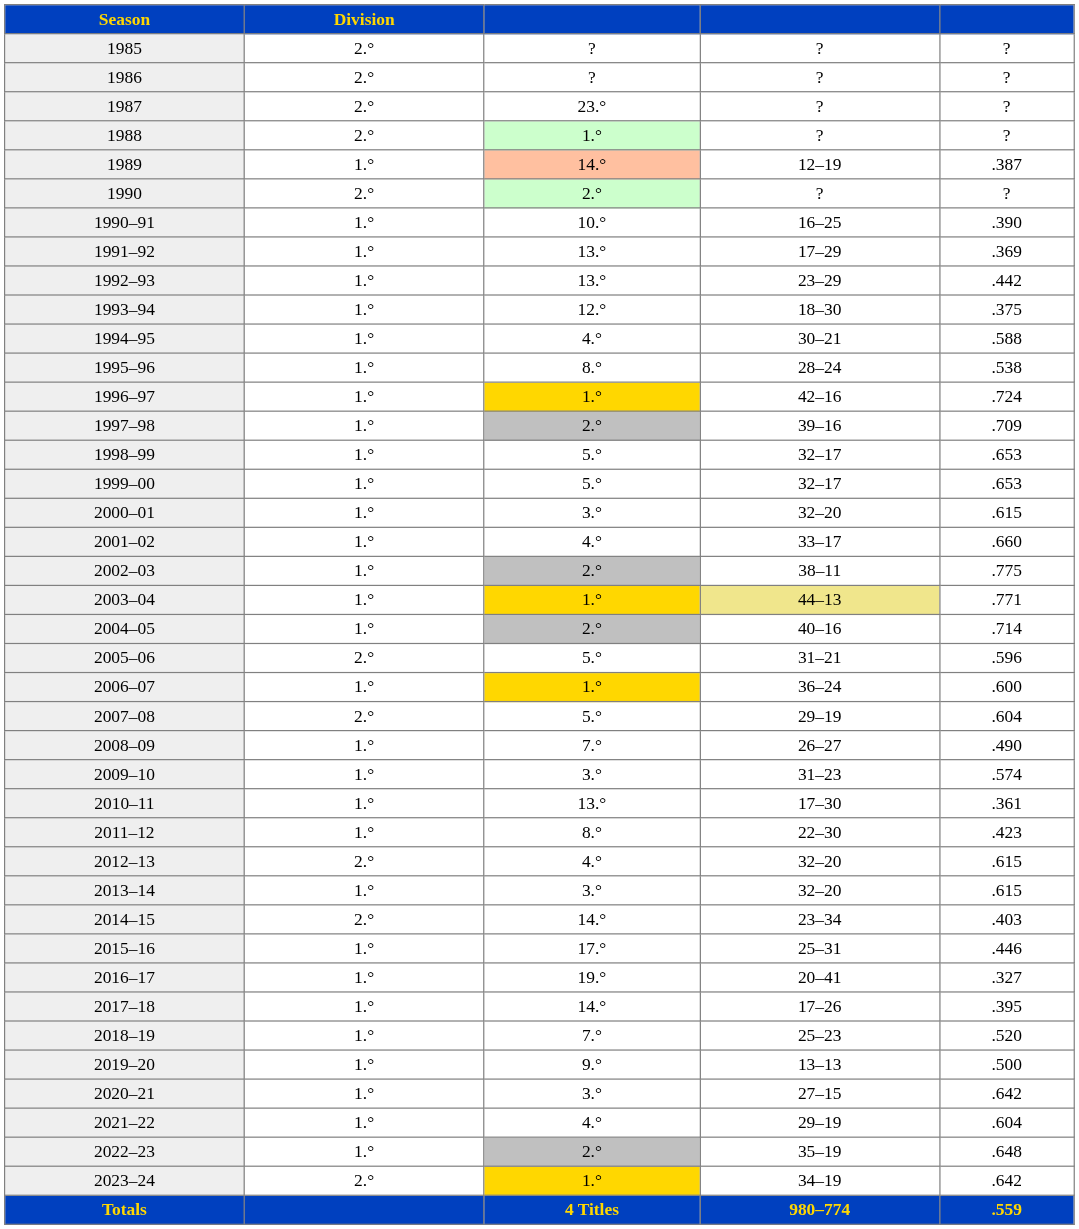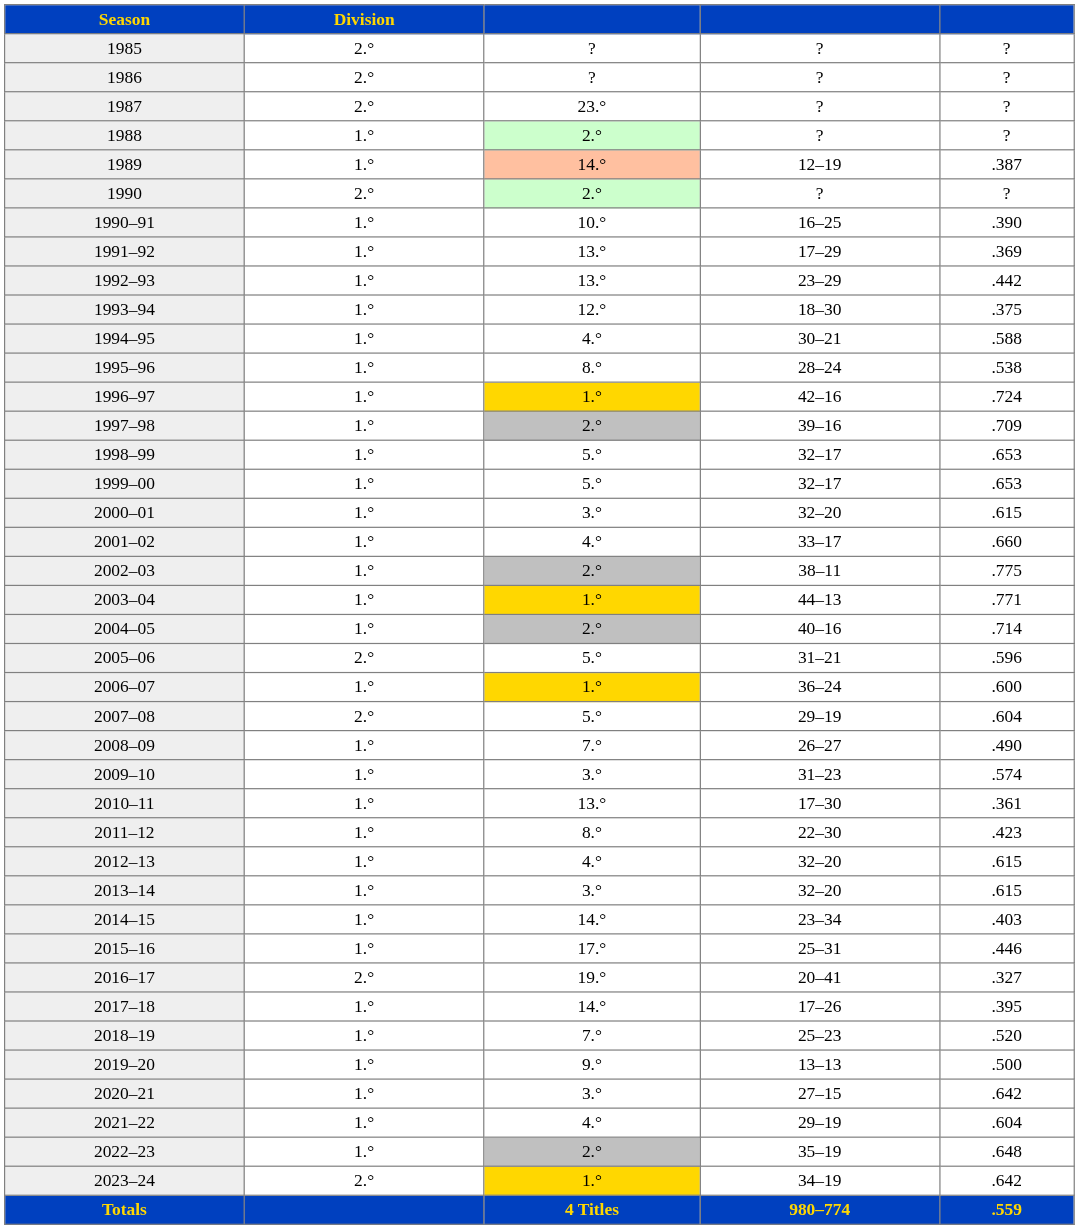 <table class="sortable" border=1 style="border-collapse:collapse; font-size:90%;" cellpadding=3 cellspacing=0 width=70%>
 <tr align=center bgcolor=#0040BF style="color:gold;">
 <th>Season</th>
 <th>Division</th>
 <th></th>
 <th></th>
 <th></th>
 </tr>
 <tr align=center>
 <td bgcolor=#efefef>1985</td>
 <td>2.°</td>
 <td>?</td>
 <td>?</td>
 <td>?</td>
 </tr>
 <tr align=center>
 <td bgcolor=#efefef>1986</td>
 <td>2.°</td>
 <td>?</td>
 <td>?</td>
 <td>?</td>
 </tr>
 <tr align=center>
 <td bgcolor=#efefef>1987</td>
 <td>2.°</td>
 <td>23.°</td>
 <td>?</td>
 <td>?</td>
 </tr>
 <tr align=center>
 <td bgcolor=#efefef>1988</td>
-<td>2.°</td>
-<td bgcolor=#CCFFCC>1.°</td>
+<td>1.°</td>
+<td bgcolor=#CCFFCC>2.°</td>
 <td>?</td>
 <td>?</td>
 </tr>
 <tr align=center>
 <td bgcolor=#efefef>1989</td>
 <td>1.°</td>
 <td bgcolor=#FFC0A0>14.°</td>
 <td>12–19</td>
 <td>.387</td>
 </tr>
 <tr align=center>
 <td bgcolor=#efefef>1990</td>
 <td>2.°</td>
 <td bgcolor=#CCFFCC>2.°</td>
 <td>?</td>
 <td>?</td>
 </tr>
 <tr align=center>
 <td bgcolor=#efefef>1990–91</td>
 <td>1.°</td>
 <td>10.°</td>
 <td>16–25</td>
 <td>.390</td>
 </tr>
 <tr align=center>
 <td bgcolor=#efefef>1991–92</td>
 <td>1.°</td>
 <td>13.°</td>
 <td>17–29</td>
 <td>.369</td>
 </tr>
 <tr align=center>
 <td bgcolor=#efefef>1992–93</td>
 <td>1.°</td>
 <td>13.°</td>
 <td>23–29</td>
 <td>.442</td>
 </tr>
 <tr align=center>
 <td bgcolor=#efefef>1993–94</td>
 <td>1.°</td>
 <td>12.°</td>
 <td>18–30</td>
 <td>.375</td>
 </tr>
 <tr align=center>
 <td bgcolor=#efefef>1994–95</td>
 <td>1.°</td>
 <td>4.°</td>
 <td>30–21</td>
 <td>.588</td>
 </tr>
 <tr align=center>
 <td bgcolor=#efefef>1995–96</td>
 <td>1.°</td>
 <td>8.°</td>
 <td>28–24</td>
 <td>.538</td>
 </tr>
 <tr align=center>
 <td bgcolor=#efefef>1996–97</td>
 <td>1.°</td>
 <td bgcolor=gold>1.°</td>
 <td>42–16</td>
 <td>.724</td>
 </tr>
 <tr align=center>
 <td bgcolor=#efefef>1997–98</td>
 <td>1.°</td>
 <td bgcolor=silver>2.°</td>
 <td>39–16</td>
 <td>.709</td>
 </tr>
 <tr align=center>
 <td bgcolor=#efefef>1998–99</td>
 <td>1.°</td>
 <td>5.°</td>
 <td>32–17</td>
 <td>.653</td>
 </tr>
 <tr align=center>
 <td bgcolor=#efefef>1999–00</td>
 <td>1.°</td>
 <td>5.°</td>
 <td>32–17</td>
 <td>.653</td>
 </tr>
 <tr align=center>
 <td bgcolor=#efefef>2000–01</td>
 <td>1.°</td>
 <td>3.°</td>
 <td>32–20</td>
 <td>.615</td>
 </tr>
 <tr align=center>
 <td bgcolor=#efefef>2001–02</td>
 <td>1.°</td>
 <td>4.°</td>
 <td>33–17</td>
 <td>.660</td>
 </tr>
 <tr align=center>
 <td bgcolor=#efefef>2002–03</td>
 <td>1.°</td>
 <td bgcolor=silver>2.°</td>
 <td>38–11</td>
 <td>.775</td>
 </tr>
 <tr align=center>
 <td bgcolor=#efefef>2003–04</td>
 <td>1.°</td>
 <td bgcolor=gold>1.°</td>
-<td style="background: khaki;">44–13</td>
+<td>44–13</td>
 <td>.771</td>
 </tr>
 <tr align=center>
 <td bgcolor=#efefef>2004–05</td>
 <td>1.°</td>
 <td bgcolor=silver>2.°</td>
 <td>40–16</td>
 <td>.714</td>
 </tr>
 <tr align=center>
 <td bgcolor=#efefef>2005–06</td>
 <td>2.°</td>
 <td>5.°</td>
 <td>31–21</td>
 <td>.596</td>
 </tr>
 <tr align=center>
 <td bgcolor=#efefef>2006–07</td>
 <td>1.°</td>
 <td bgcolor=gold>1.°</td>
 <td>36–24</td>
 <td>.600</td>
 </tr>
 <tr align=center>
 <td bgcolor=#efefef>2007–08</td>
 <td>2.°</td>
 <td>5.°</td>
 <td>29–19</td>
 <td>.604</td>
 </tr>
 <tr align=center>
 <td bgcolor=#efefef>2008–09</td>
 <td>1.°</td>
 <td>7.°</td>
 <td>26–27</td>
 <td>.490</td>
 </tr>
 <tr align=center>
 <td bgcolor=#efefef>2009–10</td>
 <td>1.°</td>
 <td>3.°</td>
 <td>31–23</td>
 <td>.574</td>
 </tr>
 <tr align=center>
 <td bgcolor=#efefef>2010–11</td>
 <td>1.°</td>
 <td>13.°</td>
 <td>17–30</td>
 <td>.361</td>
 </tr>
 <tr align=center>
 <td bgcolor=#efefef>2011–12</td>
 <td>1.°</td>
 <td>8.°</td>
 <td>22–30</td>
 <td>.423</td>
 </tr>
 <tr align=center>
 <td bgcolor=#efefef>2012–13</td>
-<td>2.°</td>
+<td>1.°</td>
 <td>4.°</td>
 <td>32–20</td>
 <td>.615</td>
 </tr>
 <tr align=center>
 <td bgcolor=#efefef>2013–14</td>
 <td>1.°</td>
 <td>3.°</td>
 <td>32–20</td>
 <td>.615</td>
 </tr>
 <tr align=center>
 <td bgcolor=#efefef>2014–15</td>
-<td>2.°</td>
+<td>1.°</td>
 <td>14.°</td>
 <td>23–34</td>
 <td>.403</td>
 </tr>
 <tr align=center>
 <td bgcolor=#efefef>2015–16</td>
 <td>1.°</td>
 <td>17.°</td>
 <td>25–31</td>
 <td>.446</td>
 </tr>
 <tr align=center>
 <td bgcolor=#efefef>2016–17</td>
-<td>1.°</td>
+<td>2.°</td>
 <td>19.°</td>
 <td>20–41</td>
 <td>.327</td>
 </tr>
 <tr align=center>
 <td bgcolor=#efefef>2017–18</td>
 <td>1.°</td>
 <td>14.°</td>
 <td>17–26</td>
 <td>.395</td>
 </tr>
 <tr align=center>
 <td bgcolor=#efefef>2018–19</td>
 <td>1.°</td>
 <td>7.°</td>
 <td>25–23</td>
 <td>.520</td>
 </tr>
 <tr align=center>
 <td bgcolor=#efefef>2019–20</td>
 <td>1.°</td>
 <td>9.°</td>
 <td>13–13</td>
 <td>.500</td>
 </tr>
 <tr align=center>
 <td bgcolor=#efefef>2020–21</td>
 <td>1.°</td>
 <td>3.°</td>
 <td>27–15</td>
 <td>.642</td>
 </tr>
 <tr align=center>
 <td bgcolor=#efefef>2021–22</td>
 <td>1.°</td>
 <td>4.°</td>
 <td>29–19</td>
 <td>.604</td>
 </tr>
 <tr align=center>
 <td bgcolor=#efefef>2022–23</td>
 <td>1.°</td>
 <td bgcolor=silver>2.°</td>
 <td>35–19</td>
 <td>.648</td>
 </tr>
 <tr align=center>
 <td bgcolor=#efefef>2023–24</td>
 <td>2.°</td>
 <td bgcolor=gold>1.°</td>
 <td>34–19</td>
 <td>.642</td>
 </tr>
 <tr bgcolor="#0040BF" style="color:gold;">
 <th>Totals</th>
 <th></th>
 <th>4 Titles</th>
 <th>980–774</th>
 <th>.559</th>
 </tr>
 </table>
